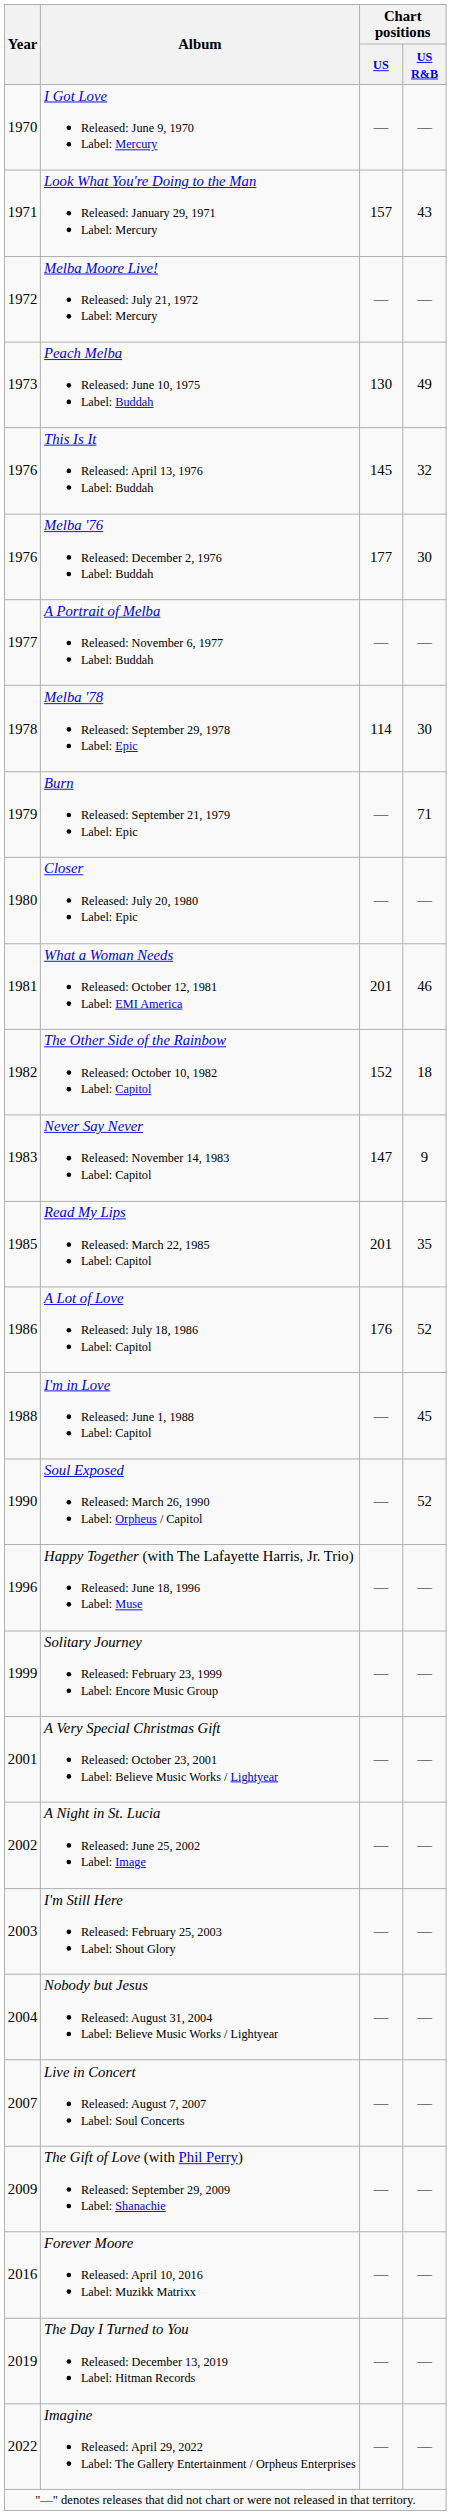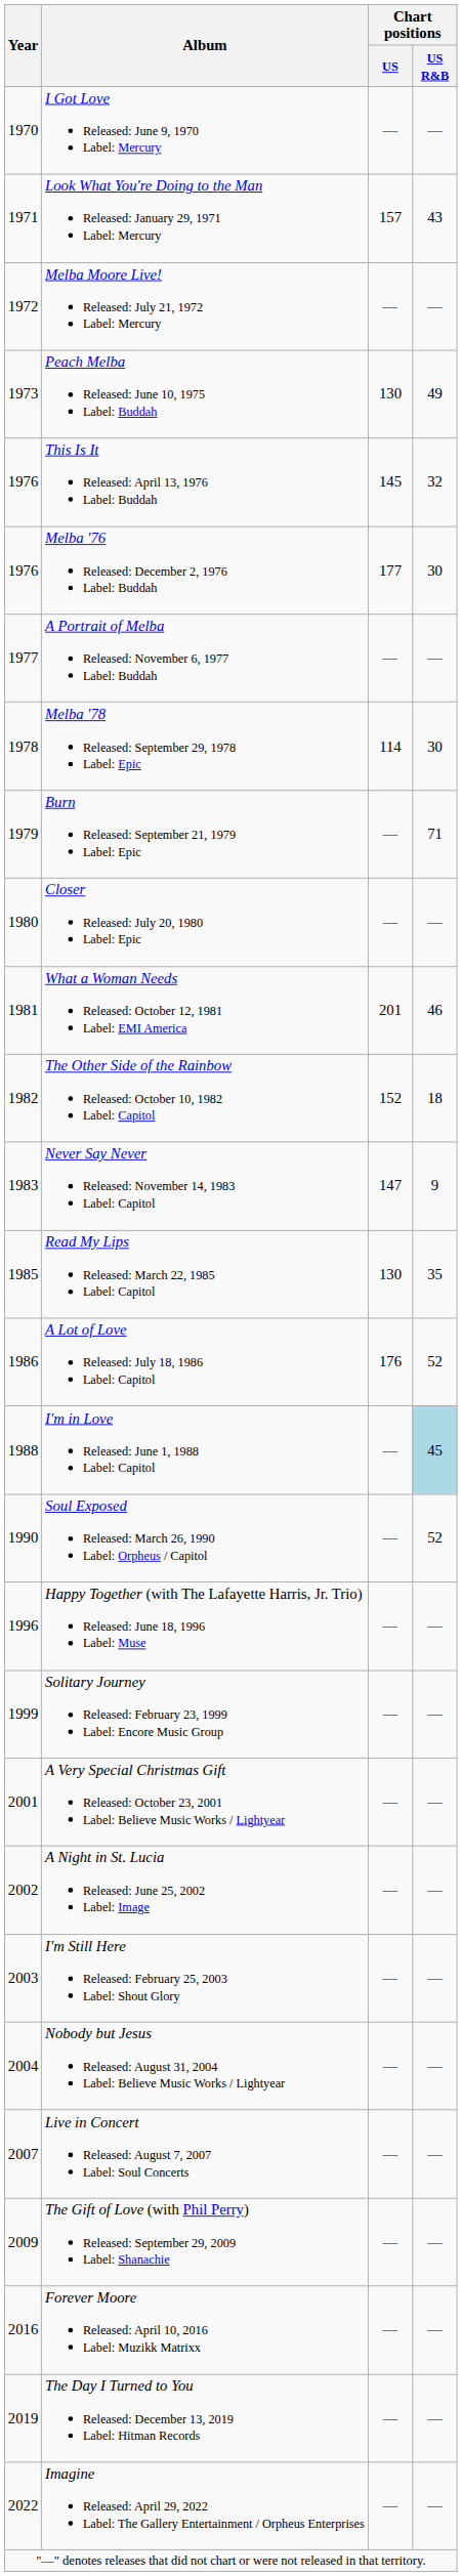 <table class="wikitable">
 <tr>
 <th rowspan="2">Year</th>
 <th rowspan="2">Album</th>
 <th colspan="2">Chart positions</th>
 </tr>
 <tr>
 <th style="text-align:center; width:40px;"><small><a href='#'>US</a></small><br></th>
 <th style="text-align:center; width:40px;"><small><a href='#'>US R&B</a></small><br></th>
 </tr>
 <tr>
 <td>1970</td>
 <td><em><a href='#'>I Got Love</a></em><br><ul><li><small>Released: June 9, 1970</small></li><li><small>Label: <a href='#'>Mercury</a></small></li></ul></td>
 <td style="text-align:center;">—</td>
 <td style="text-align:center;">—</td>
 </tr>
 <tr>
 <td>1971</td>
 <td><em><a href='#'>Look What You're Doing to the Man</a></em><br><ul><li><small>Released: January 29, 1971</small></li><li><small>Label: Mercury</small></li></ul></td>
 <td style="text-align:center;">157</td>
 <td style="text-align:center;">43</td>
 </tr>
 <tr>
 <td>1972</td>
 <td><em><a href='#'>Melba Moore Live!</a></em><br><ul><li><small>Released: July 21, 1972</small></li><li><small>Label: Mercury</small></li></ul></td>
 <td style="text-align:center;">—</td>
 <td style="text-align:center;">—</td>
 </tr>
 <tr>
 <td>1973</td>
 <td><em><a href='#'>Peach Melba</a></em><br><ul><li><small>Released: June 10, 1975</small></li><li><small>Label: <a href='#'>Buddah</a></small></li></ul></td>
 <td style="text-align:center;">130</td>
 <td style="text-align:center;">49</td>
 </tr>
 <tr>
 <td>1976</td>
 <td><em><a href='#'>This Is It</a></em><br><ul><li><small>Released: April 13, 1976</small></li><li><small>Label: Buddah</small></li></ul></td>
 <td style="text-align:center;">145</td>
 <td style="text-align:center;">32</td>
 </tr>
 <tr>
 <td>1976</td>
 <td><em><a href='#'>Melba '76</a></em><br><ul><li><small>Released: December 2, 1976</small></li><li><small>Label: Buddah</small></li></ul></td>
 <td style="text-align:center;">177</td>
 <td style="text-align:center;">30</td>
 </tr>
 <tr>
 <td>1977</td>
 <td><em><a href='#'>A Portrait of Melba</a></em><br><ul><li><small>Released: November 6, 1977</small></li><li><small>Label: Buddah</small></li></ul></td>
 <td style="text-align:center;">—</td>
 <td style="text-align:center;">—</td>
 </tr>
 <tr>
 <td>1978</td>
 <td><em><a href='#'>Melba '78</a></em><br><ul><li><small>Released: September 29, 1978</small></li><li><small>Label: <a href='#'>Epic</a></small></li></ul></td>
 <td style="text-align:center;">114</td>
 <td style="text-align:center;">30</td>
 </tr>
 <tr>
 <td>1979</td>
 <td><em><a href='#'>Burn</a></em><br><ul><li><small>Released: September 21, 1979</small></li><li><small>Label: Epic</small></li></ul></td>
 <td style="text-align:center;">—</td>
 <td style="text-align:center;">71</td>
 </tr>
 <tr>
 <td>1980</td>
 <td><em><a href='#'>Closer</a></em><br><ul><li><small>Released: July 20, 1980</small></li><li><small>Label: Epic</small></li></ul></td>
 <td style="text-align:center;">—</td>
 <td style="text-align:center;">—</td>
 </tr>
 <tr>
 <td>1981</td>
 <td><em><a href='#'>What a Woman Needs</a></em><br><ul><li><small>Released: October 12, 1981</small></li><li><small>Label: <a href='#'>EMI America</a></small></li></ul></td>
 <td style="text-align:center;">201</td>
 <td style="text-align:center;">46</td>
 </tr>
 <tr>
 <td>1982</td>
 <td><em><a href='#'>The Other Side of the Rainbow</a></em><br><ul><li><small>Released: October 10, 1982</small></li><li><small>Label: <a href='#'>Capitol</a></small></li></ul></td>
 <td style="text-align:center;">152</td>
 <td style="text-align:center;">18</td>
 </tr>
 <tr>
 <td>1983</td>
 <td><em><a href='#'>Never Say Never</a></em><br><ul><li><small>Released: November 14, 1983</small></li><li><small>Label: Capitol</small></li></ul></td>
 <td style="text-align:center;">147</td>
 <td style="text-align:center;">9</td>
 </tr>
 <tr>
 <td>1985</td>
 <td><em><a href='#'>Read My Lips</a></em><br><ul><li><small>Released: March 22, 1985</small></li><li><small>Label: Capitol</small></li></ul></td>
-<td style="text-align:center;">201</td>
+<td style="text-align:center;">130</td>
 <td style="text-align:center;">35</td>
 </tr>
 <tr>
 <td>1986</td>
 <td><em><a href='#'>A Lot of Love</a></em><br><ul><li><small>Released: July 18, 1986</small></li><li><small>Label: Capitol</small></li></ul></td>
 <td style="text-align:center;">176</td>
 <td style="text-align:center;">52</td>
 </tr>
 <tr>
 <td>1988</td>
 <td><em><a href='#'>I'm in Love</a></em><br><ul><li><small>Released: June 1, 1988</small></li><li><small>Label: Capitol</small></li></ul></td>
 <td style="text-align:center;">—</td>
-<td style="text-align:center;">45</td>
+<td style="background: lightblue; text-align:center;">45</td>
 </tr>
 <tr>
 <td>1990</td>
 <td><em><a href='#'>Soul Exposed</a></em><br><ul><li><small>Released: March 26, 1990</small></li><li><small>Label: <a href='#'>Orpheus</a> / Capitol</small></li></ul></td>
 <td style="text-align:center;">—</td>
 <td style="text-align:center;">52</td>
 </tr>
 <tr>
 <td>1996</td>
 <td><em>Happy Together</em> (with The Lafayette Harris, Jr. Trio)<br><ul><li><small>Released: June 18, 1996</small></li><li><small>Label: <a href='#'>Muse</a></small></li></ul></td>
 <td style="text-align:center;">—</td>
 <td style="text-align:center;">—</td>
 </tr>
 <tr>
 <td>1999</td>
 <td><em>Solitary Journey</em><br><ul><li><small>Released: February 23, 1999</small></li><li><small>Label: Encore Music Group</small></li></ul></td>
 <td style="text-align:center;">—</td>
 <td style="text-align:center;">—</td>
 </tr>
 <tr>
 <td>2001</td>
 <td><em>A Very Special Christmas Gift</em><br><ul><li><small>Released: October 23, 2001</small></li><li><small>Label: Believe Music Works / <a href='#'>Lightyear</a></small></li></ul></td>
 <td style="text-align:center;">—</td>
 <td style="text-align:center;">—</td>
 </tr>
 <tr>
 <td>2002</td>
 <td><em>A Night in St. Lucia</em><br><ul><li><small>Released: June 25, 2002</small></li><li><small>Label: <a href='#'>Image</a></small></li></ul></td>
 <td style="text-align:center;">—</td>
 <td style="text-align:center;">—</td>
 </tr>
 <tr>
 <td>2003</td>
 <td><em>I'm Still Here</em><br><ul><li><small>Released: February 25, 2003</small></li><li><small>Label: Shout Glory</small></li></ul></td>
 <td style="text-align:center;">—</td>
 <td style="text-align:center;">—</td>
 </tr>
 <tr>
 <td>2004</td>
 <td><em>Nobody but Jesus</em><br><ul><li><small>Released: August 31, 2004</small></li><li><small>Label: Believe Music Works / Lightyear</small></li></ul></td>
 <td style="text-align:center;">—</td>
 <td style="text-align:center;">—</td>
 </tr>
 <tr>
 <td>2007</td>
 <td><em>Live in Concert</em><br><ul><li><small>Released: August 7, 2007</small></li><li><small>Label: Soul Concerts</small></li></ul></td>
 <td style="text-align:center;">—</td>
 <td style="text-align:center;">—</td>
 </tr>
 <tr>
 <td>2009</td>
 <td><em>The Gift of Love</em> (with <a href='#'>Phil Perry</a>)<br><ul><li><small>Released: September 29, 2009</small></li><li><small>Label: <a href='#'>Shanachie</a></small></li></ul></td>
 <td style="text-align:center;">—</td>
 <td style="text-align:center;">—</td>
 </tr>
 <tr>
 <td>2016</td>
 <td><em>Forever Moore</em><br><ul><li><small>Released: April 10, 2016</small></li><li><small>Label: Muzikk Matrixx</small></li></ul></td>
 <td style="text-align:center;">—</td>
 <td style="text-align:center;">—</td>
 </tr>
 <tr>
 <td>2019</td>
 <td><em>The Day I Turned to You</em><br><ul><li><small>Released: December 13, 2019</small></li><li><small>Label: Hitman Records</small></li></ul></td>
 <td style="text-align:center;">—</td>
 <td style="text-align:center;">—</td>
 </tr>
 <tr>
 <td>2022</td>
 <td><em>Imagine</em><br><ul><li><small>Released: April 29, 2022</small></li><li><small>Label: The Gallery Entertainment / Orpheus Enterprises</small></li></ul></td>
 <td style="text-align:center;">—</td>
 <td style="text-align:center;">—</td>
 </tr>
 <tr>
 <td colspan="6" style="text-align:center; font-size:85%">"—" denotes releases that did not chart or were not released in that territory.</td>
 </tr>
 </table>
